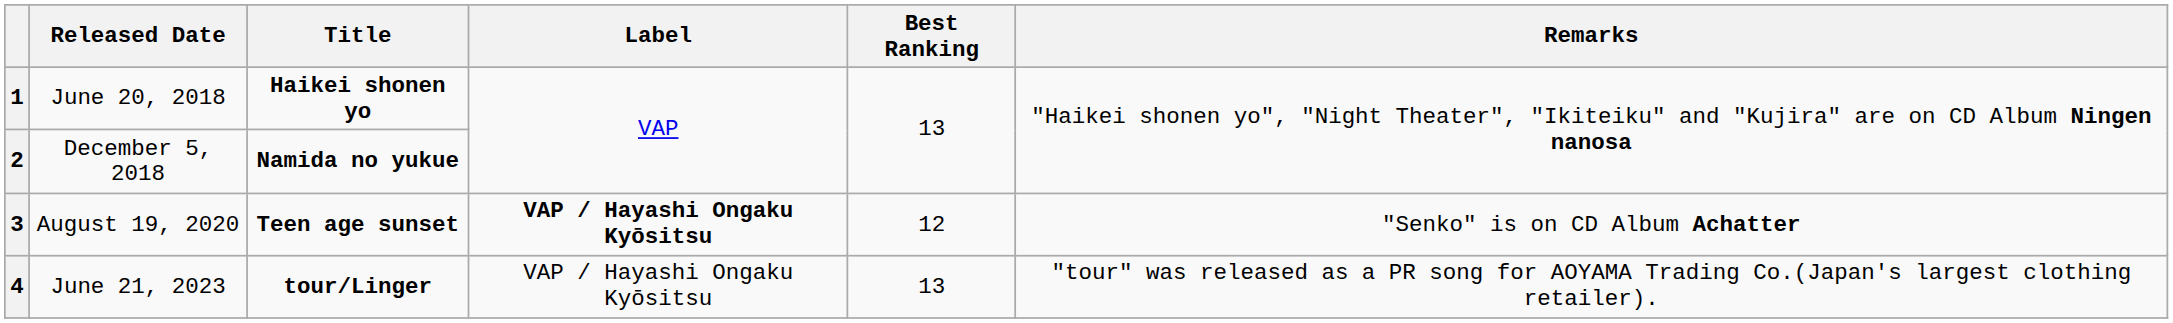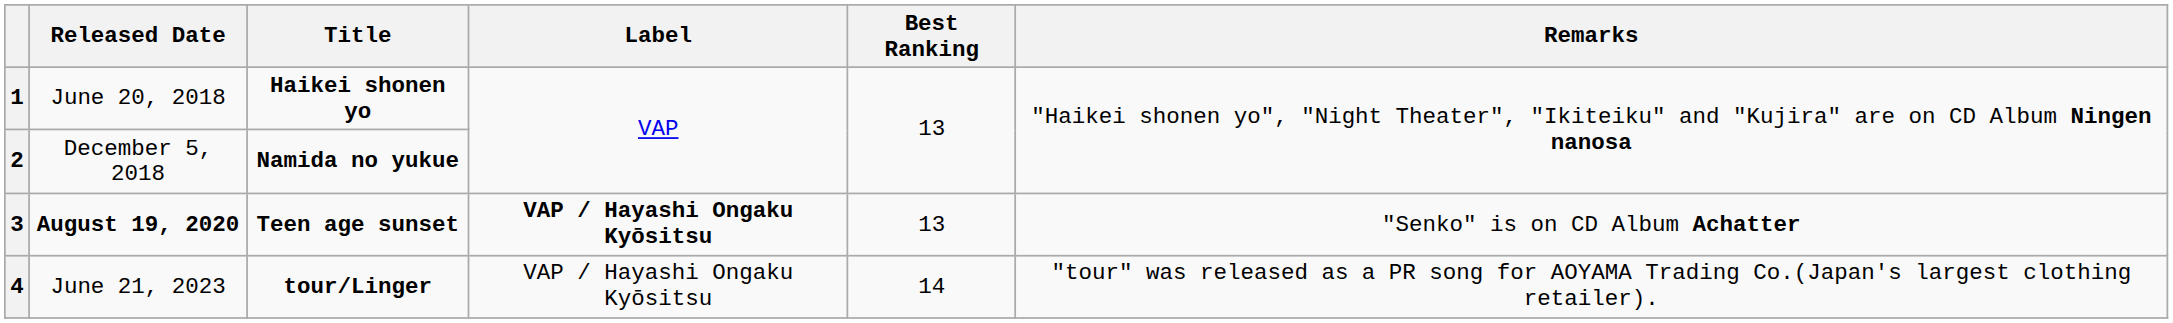 <table class="wikitable" style="text-align:center">
 <tr>
 <th></th>
 <th>Released Date</th>
 <th>Title</th>
 <th>Label</th>
 <th>Best Ranking</th>
 <th>Remarks</th>
 </tr>
 <tr>
 <th>1</th>
 <td>June 20, 2018</td>
 <td><strong> Haikei shonen yo</strong></td>
 <td rowspan="2"><a href='#'>VAP</a></td>
 <td rowspan="2">13</td>
 <td rowspan="2">"Haikei shonen yo", "Night Theater", "Ikiteiku" and "Kujira" are on CD Album <strong>Ningen nanosa</strong></td>
 </tr>
 <tr>
 <th>2</th>
 <td>December 5, 2018</td>
 <td><strong>Namida no yukue</strong></td>
 </tr>
 <tr>
 <th>3</th>
-<td>August 19, 2020</td>
+<td><strong>August 19, 2020</strong></td>
 <td><strong>Teen age sunset</strong></td>
 <td><strong>VAP / Hayashi Ongaku Kyōsitsu</strong></td>
-<td>12</td>
+<td>13</td>
 <td>"Senko" is on CD Album <strong>Achatter</strong></td>
 </tr>
 <tr>
 <th>4</th>
 <td>June 21, 2023</td>
 <td><strong>tour/Linger</strong></td>
 <td>VAP / Hayashi Ongaku Kyōsitsu</td>
-<td>13</td>
+<td>14</td>
 <td>"tour" was released as a PR song for AOYAMA Trading Co.(Japan's largest clothing retailer).</td>
 </tr>
 </table>
